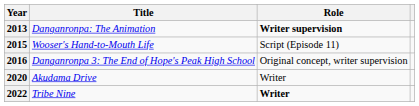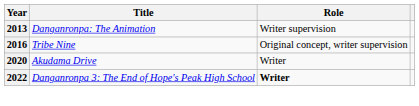 <table class="wikitable sortable">
 <tr>
 <th>Year</th>
 <th>Title</th>
 <th>Role</th>
 <th class="unsortable"></th>
 </tr>
 <tr>
 <th>2013</th>
 <td><em><a href='#'>Danganronpa: The Animation</a></em></td>
-<td><strong>Writer supervision</strong></td>
-<td></td>
-</tr>
-<tr>
-<th>2015</th>
-<td><em><a href='#'>Wooser's Hand-to-Mouth Life</a></em></td>
-<td>Script (Episode 11)</td>
+<td>Writer supervision</td>
 <td></td>
 </tr>
 <tr>
 <th>2016</th>
-<td><em><a href='#'>Danganronpa 3: The End of Hope's Peak High School</a></em></td>
+<td><em><a href='#'>Tribe Nine</a></em></td>
 <td>Original concept, writer supervision</td>
 <td></td>
 </tr>
 <tr>
 <th>2020</th>
 <td><em><a href='#'>Akudama Drive</a></em></td>
 <td>Writer</td>
 <td></td>
 </tr>
 <tr>
 <th>2022</th>
-<td><em><a href='#'>Tribe Nine</a></em></td>
+<td><em><a href='#'>Danganronpa 3: The End of Hope's Peak High School</a></em></td>
 <td><strong>Writer</strong></td>
 <td></td>
 </tr>
 </table>
